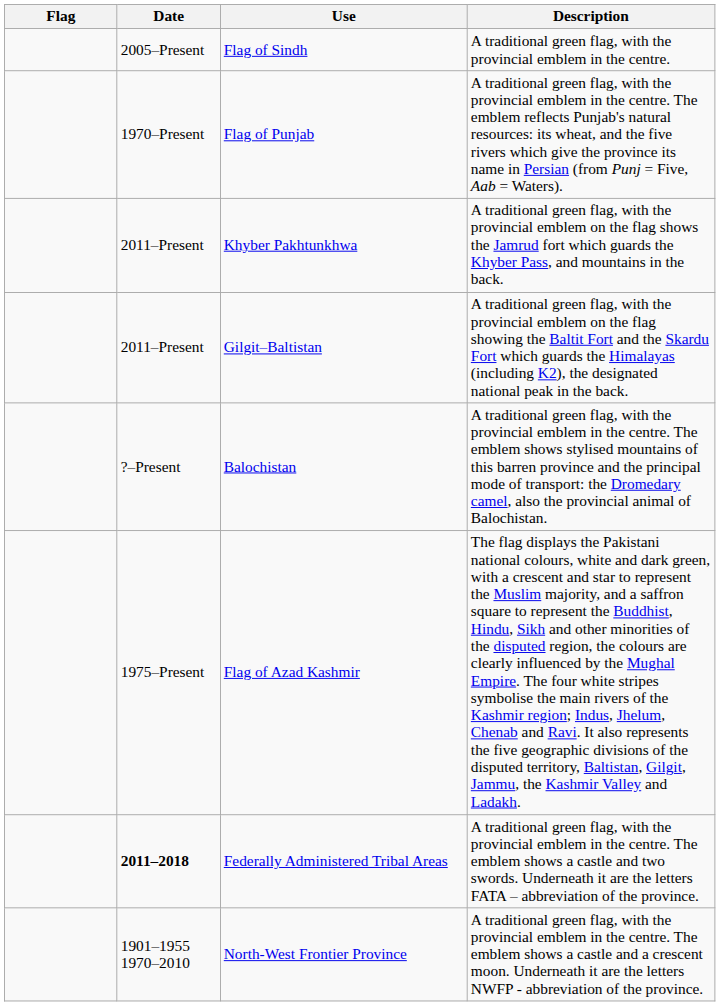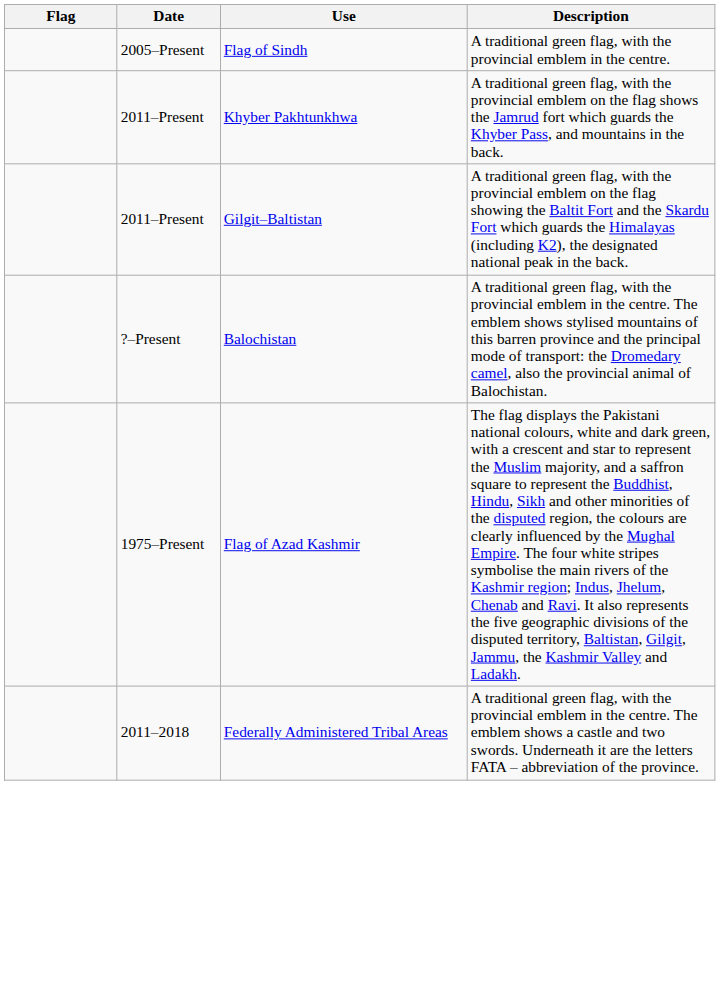 <table class="wikitable">
 <tr>
 <th style="width:110px;">Flag</th>
 <th style="width:100px;">Date</th>
 <th style="width:250px;">Use</th>
 <th style="width:250px;">Description</th>
 </tr>
 <tr>
 <td></td>
 <td>2005–Present</td>
 <td><a href='#'>Flag of Sindh</a></td>
 <td>A traditional green flag, with the provincial emblem in the centre.</td>
-</tr>
-<tr>
-<td></td>
-<td>1970–Present</td>
-<td><a href='#'>Flag of Punjab</a></td>
-<td>A traditional green flag, with the provincial emblem in the centre. The emblem reflects Punjab's natural resources: its wheat, and the five rivers which give the province its name in <a href='#'>Persian</a> (from <em>Punj</em> = Five, <em>Aab</em> = Waters).</td>
 </tr>
 <tr>
 <td></td>
 <td>2011–Present</td>
 <td><a href='#'>Khyber Pakhtunkhwa</a></td>
 <td>A traditional green flag, with the provincial emblem on the flag shows the <a href='#'>Jamrud</a> fort which guards the <a href='#'>Khyber Pass</a>, and mountains in the back.</td>
 </tr>
 <tr>
 <td></td>
 <td>2011–Present</td>
 <td><a href='#'>Gilgit–Baltistan</a></td>
 <td>A traditional green flag, with the provincial emblem on the flag showing the <a href='#'>Baltit Fort</a> and the <a href='#'>Skardu Fort</a> which guards the <a href='#'>Himalayas</a> (including <a href='#'>K2</a>), the designated national peak in the back.</td>
 </tr>
 <tr>
 <td></td>
 <td>?–Present</td>
 <td><a href='#'>Balochistan</a></td>
 <td>A traditional green flag, with the provincial emblem in the centre. The emblem shows stylised mountains of this barren province and the principal mode of transport: the <a href='#'>Dromedary camel</a>, also the provincial animal of Balochistan.</td>
 </tr>
 <tr>
 <td></td>
 <td>1975–Present</td>
 <td><a href='#'>Flag of Azad Kashmir</a></td>
 <td>The flag displays the Pakistani national colours, white and dark green, with a crescent and star to represent the <a href='#'>Muslim</a> majority, and a saffron square to represent the <a href='#'>Buddhist</a>, <a href='#'>Hindu</a>, <a href='#'>Sikh</a> and other minorities of the <a href='#'>disputed</a> region, the colours are clearly influenced by the <a href='#'>Mughal Empire</a>. The four white stripes symbolise the main rivers of  the <a href='#'>Kashmir region</a>; <a href='#'>Indus</a>, <a href='#'>Jhelum</a>, <a href='#'>Chenab</a> and <a href='#'>Ravi</a>. It also represents the five geographic divisions of the disputed territory, <a href='#'>Baltistan</a>, <a href='#'>Gilgit</a>, <a href='#'>Jammu</a>, the <a href='#'>Kashmir Valley</a> and <a href='#'>Ladakh</a>.</td>
 </tr>
 <tr>
 <td></td>
-<td><strong>2011–2018</strong></td>
+<td>2011–2018</td>
 <td><a href='#'>Federally Administered Tribal Areas</a></td>
 <td>A traditional green flag, with the provincial emblem in the centre. The emblem shows a castle and two swords. Underneath it are the letters FATA – abbreviation of the province.</td>
 </tr>
-<tr>
-<td></td>
-<td>1901–1955 1970–2010</td>
-<td><a href='#'>North-West Frontier Province</a></td>
-<td>A traditional green flag, with the provincial emblem in the centre. The emblem shows a castle and a crescent moon. Underneath it are the letters NWFP - abbreviation of the province.</td>
-</tr>
 </table>
